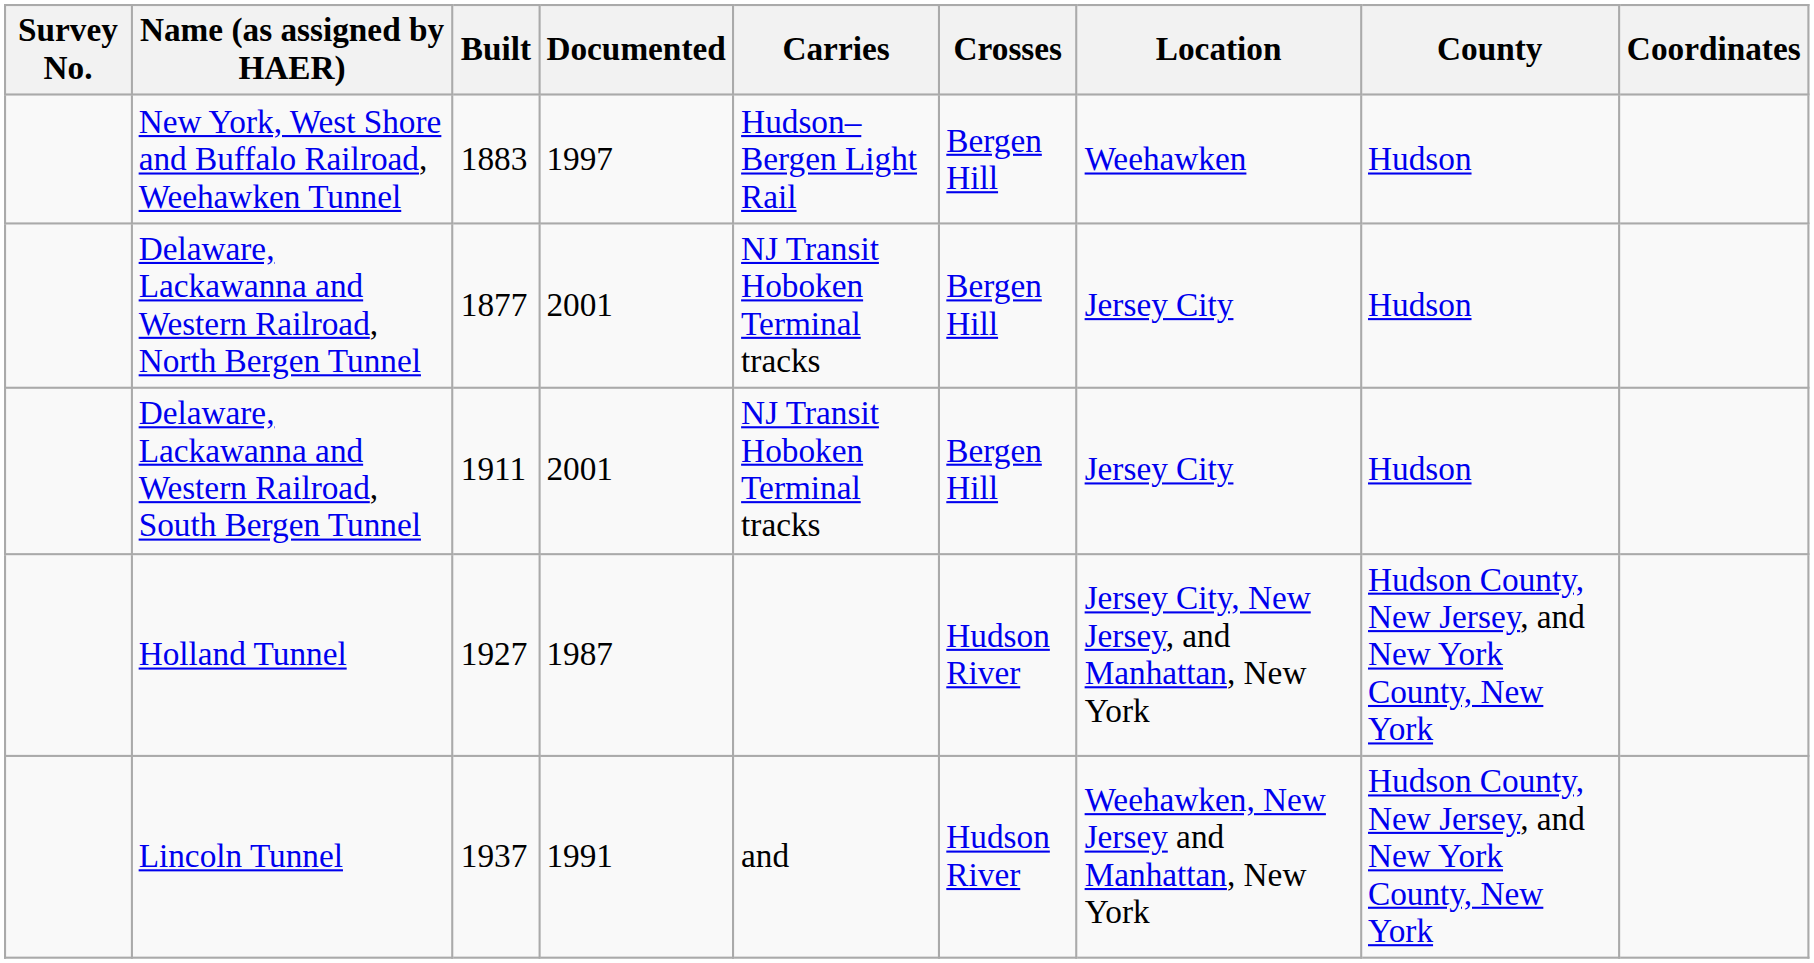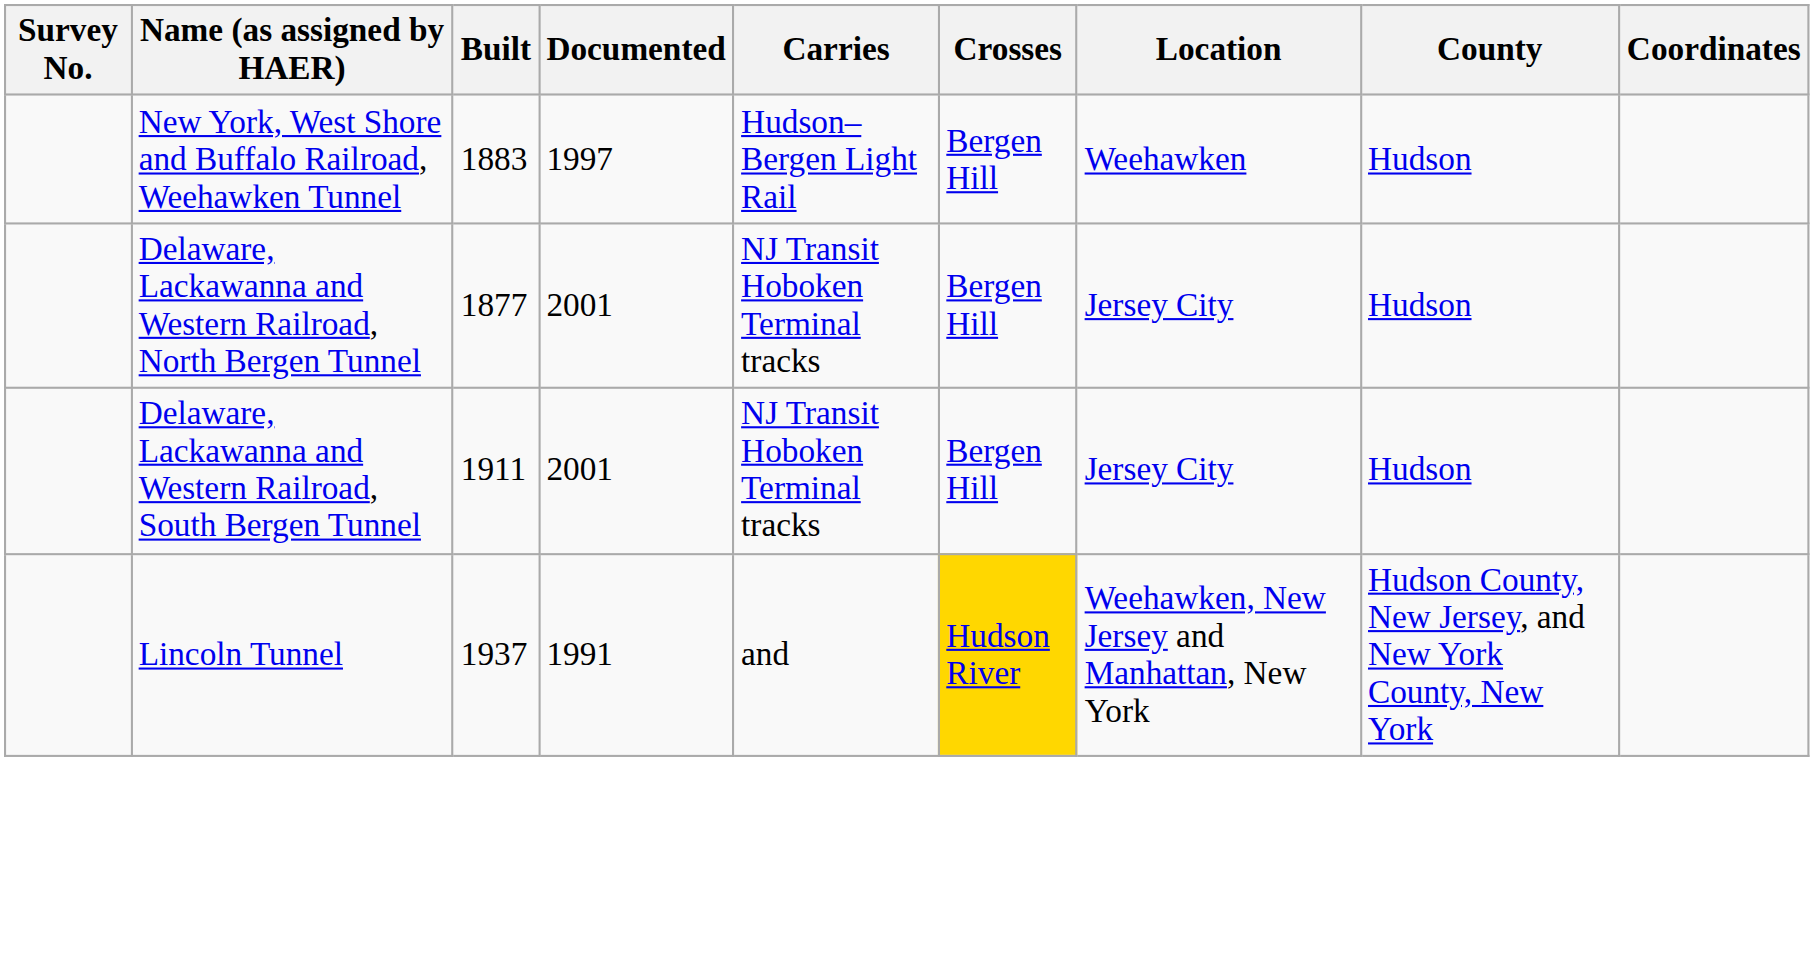 <table class="wikitable sortable">
 <tr>
 <th>Survey No.</th>
 <th>Name (as assigned by HAER)</th>
 <th>Built</th>
 <th>Documented</th>
 <th>Carries</th>
 <th>Crosses</th>
 <th>Location</th>
 <th>County</th>
 <th>Coordinates</th>
 </tr>
 <tr>
 <td></td>
 <td><a href='#'>New York, West Shore and Buffalo Railroad</a>, <a href='#'>Weehawken Tunnel</a></td>
 <td>1883</td>
 <td>1997</td>
 <td><a href='#'>Hudson–Bergen Light Rail</a></td>
 <td><a href='#'>Bergen Hill</a></td>
 <td><a href='#'>Weehawken</a></td>
 <td><a href='#'>Hudson</a></td>
 <td></td>
 </tr>
 <tr>
 <td></td>
 <td><a href='#'>Delaware, Lackawanna and Western Railroad</a>, <a href='#'>North Bergen Tunnel</a></td>
 <td>1877</td>
 <td>2001</td>
 <td><a href='#'>NJ Transit</a> <a href='#'>Hoboken Terminal</a> tracks</td>
 <td><a href='#'>Bergen Hill</a></td>
 <td><a href='#'>Jersey City</a></td>
 <td><a href='#'>Hudson</a></td>
 <td></td>
 </tr>
 <tr>
 <td></td>
 <td><a href='#'>Delaware, Lackawanna and Western Railroad</a>, <a href='#'>South Bergen Tunnel</a></td>
 <td>1911</td>
 <td>2001</td>
 <td><a href='#'>NJ Transit</a> <a href='#'>Hoboken Terminal</a> tracks</td>
 <td><a href='#'>Bergen Hill</a></td>
 <td><a href='#'>Jersey City</a></td>
 <td><a href='#'>Hudson</a></td>
 <td></td>
 </tr>
 <tr>
 <td></td>
-<td><a href='#'>Holland Tunnel</a></td>
-<td>1927</td>
-<td>1987</td>
-<td></td>
-<td><a href='#'>Hudson River</a></td>
-<td><a href='#'>Jersey City, New Jersey</a>, and <a href='#'>Manhattan</a>, New York</td>
-<td><a href='#'>Hudson County, New Jersey</a>, and <a href='#'>New York County, New York</a></td>
-<td></td>
-</tr>
-<tr>
-<td></td>
 <td><a href='#'>Lincoln Tunnel</a></td>
 <td>1937</td>
 <td>1991</td>
 <td> and </td>
-<td><a href='#'>Hudson River</a></td>
+<td style="background: gold;"><a href='#'>Hudson River</a></td>
 <td><a href='#'>Weehawken, New Jersey</a> and <a href='#'>Manhattan</a>, New York</td>
 <td><a href='#'>Hudson County, New Jersey</a>, and <a href='#'>New York County, New York</a></td>
 <td></td>
 </tr>
 </table>
